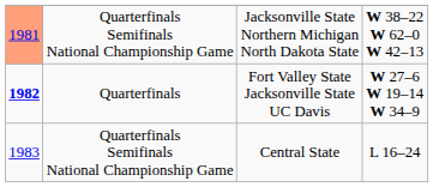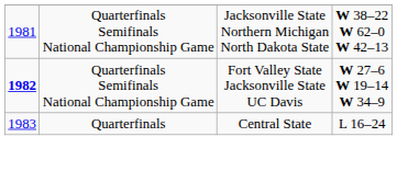 <table class="wikitable" style="text-align:center;">
 <tr>
 </tr>
 <tr>
-<td style="background: lightsalmon;"><a href='#'>1981</a></td>
+<td><a href='#'>1981</a></td>
 <td>Quarterfinals<br>Semifinals<br>National Championship Game</td>
 <td>Jacksonville State<br>Northern Michigan<br>North Dakota State</td>
 <td><strong>W</strong> 38–22<br><strong>W</strong> 62–0<br><strong>W</strong> 42–13</td>
 </tr>
 <tr style="text-align:center;">
 <td><strong><a href='#'>1982</a></strong></td>
-<td>Quarterfinals</td>
+<td>Quarterfinals<br>Semifinals<br>National Championship Game</td>
 <td>Fort Valley State<br>Jacksonville State<br>UC Davis</td>
 <td><strong>W</strong> 27–6<br><strong>W</strong> 19–14<br><strong>W</strong> 34–9</td>
 </tr>
 <tr style="text-align:center;">
 <td><a href='#'>1983</a></td>
-<td>Quarterfinals<br>Semifinals<br>National Championship Game</td>
+<td>Quarterfinals</td>
 <td>Central State</td>
 <td>L 16–24</td>
 </tr>
 </table>
